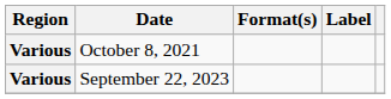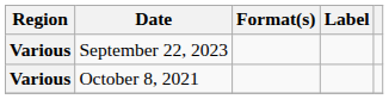 <table class="wikitable plainrowheaders">
 <tr>
 <th scope="col">Region</th>
 <th scope="col">Date</th>
 <th scope="col">Format(s)</th>
 <th scope="col">Label</th>
 <th scope="col"></th>
 </tr>
 <tr>
 <th scope="row">Various</th>
-<td>October 8, 2021</td>
+<td>September 22, 2023</td>
 <td></td>
 <td></td>
 <td style="text-align:center"></td>
 </tr>
 <tr>
 <th scope="row">Various</th>
-<td>September 22, 2023</td>
+<td>October 8, 2021</td>
 <td></td>
 <td></td>
 <td style="text-align:center"></td>
 </tr>
 <tr>
 </tr>
 </table>
